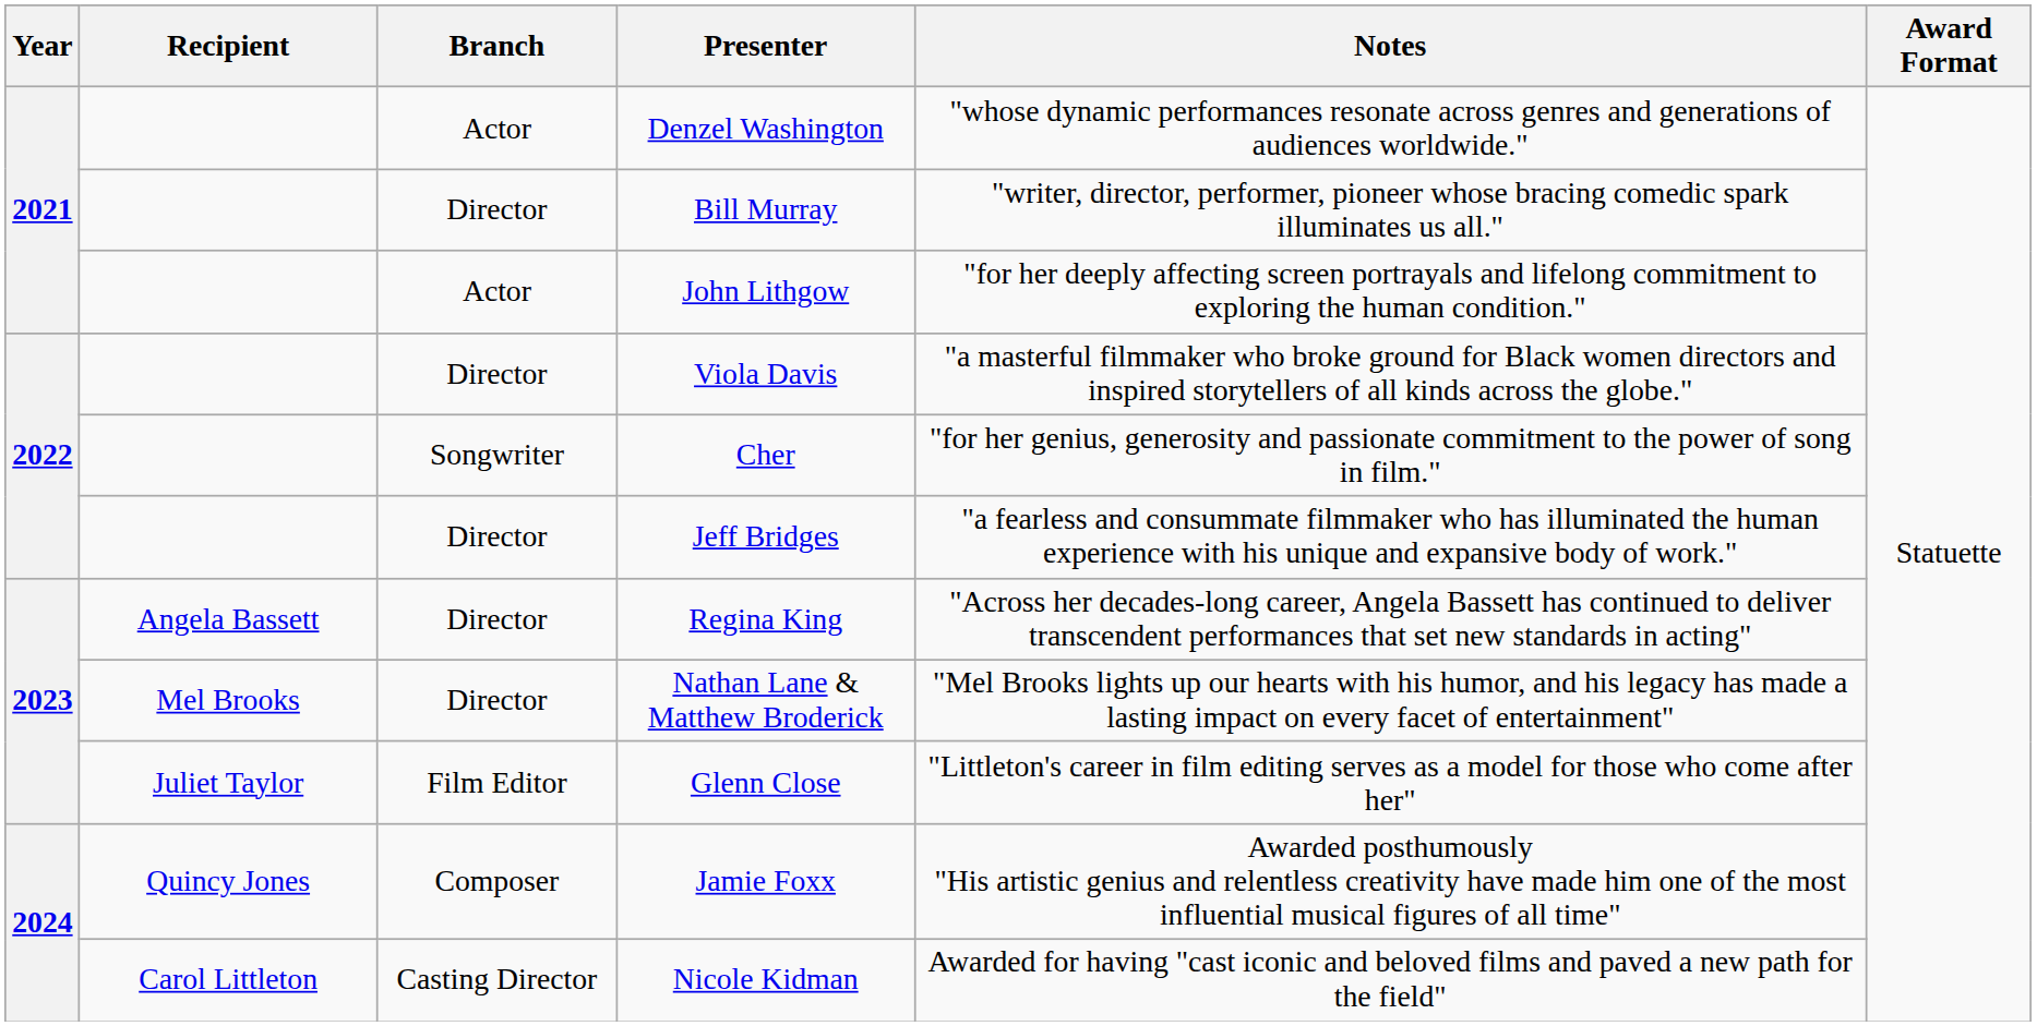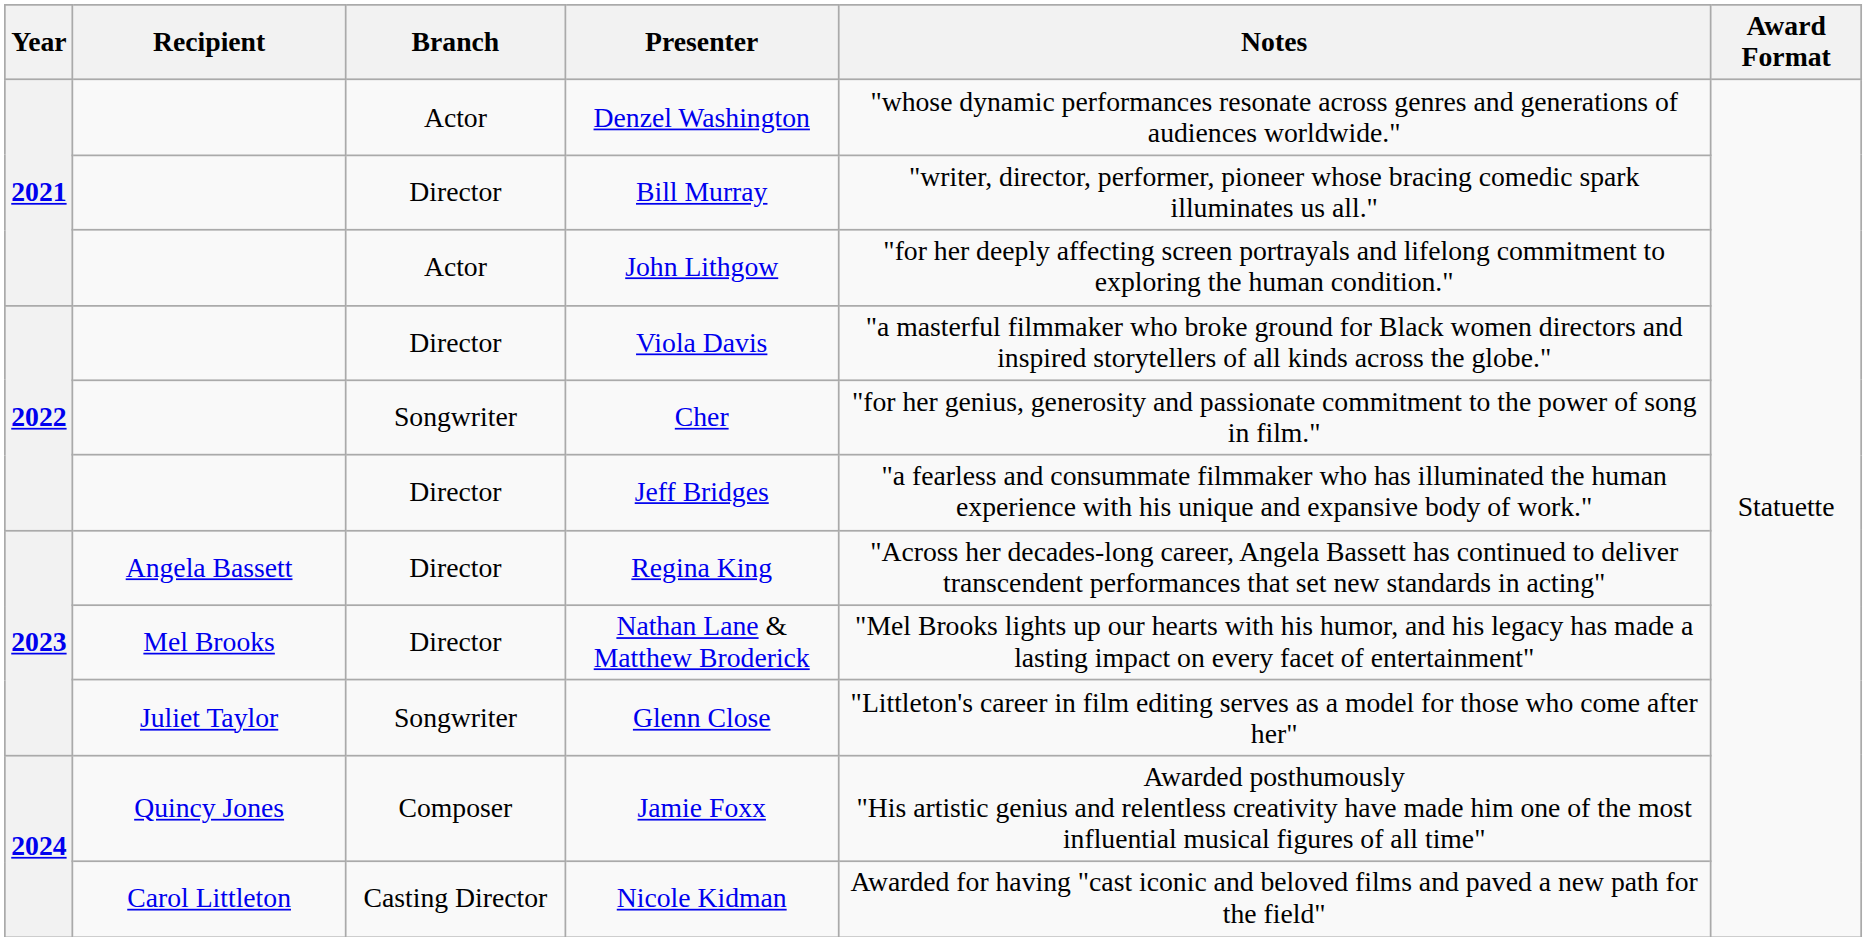 <table class="wikitable plainrowheaders" width="85%" style="text-align:center;">
 <tr>
 <th scope="col">Year</th>
 <th width=150>Recipient</th>
 <th width=120>Branch</th>
 <th width=150>Presenter</th>
 <th scope="col" class="unsortable">Notes</th>
 <th scope="col">Award Format</th>
 </tr>
 <tr>
 <th rowspan="3"><a href='#'>2021</a> <br></th>
 <td></td>
 <td>Actor</td>
 <td><a href='#'>Denzel Washington</a></td>
 <td>"whose dynamic performances resonate across genres and generations of audiences worldwide."</td>
 <td rowspan="11">Statuette</td>
 </tr>
 <tr>
 <td></td>
 <td>Director</td>
 <td><a href='#'>Bill Murray</a></td>
 <td>"writer, director, performer, pioneer whose bracing comedic spark illuminates us all."</td>
 </tr>
 <tr>
 <td></td>
 <td>Actor</td>
 <td><a href='#'>John Lithgow</a></td>
 <td>"for her deeply affecting screen portrayals and lifelong commitment to exploring the human condition."</td>
 </tr>
 <tr>
 <th rowspan="3"><a href='#'>2022</a> <br></th>
 <td></td>
 <td>Director</td>
 <td><a href='#'>Viola Davis</a></td>
 <td>"a masterful filmmaker who broke ground for Black women directors and inspired storytellers of all kinds across the globe."</td>
 </tr>
 <tr>
 <td></td>
 <td>Songwriter</td>
 <td><a href='#'>Cher</a></td>
 <td>"for her genius, generosity and passionate commitment to the power of song in film."</td>
 </tr>
 <tr>
 <td></td>
 <td>Director</td>
 <td><a href='#'>Jeff Bridges</a></td>
 <td>"a fearless and consummate filmmaker who has illuminated the human experience with his unique and expansive body of work."</td>
 </tr>
 <tr>
 <th rowspan="3"><a href='#'>2023</a> <br></th>
 <td><a href='#'>Angela Bassett</a></td>
 <td>Director</td>
 <td><a href='#'>Regina King</a></td>
 <td>"Across her decades-long career, Angela Bassett has continued to deliver transcendent performances that set new standards in acting"</td>
 </tr>
 <tr>
 <td><a href='#'>Mel Brooks</a></td>
 <td>Director</td>
 <td><a href='#'>Nathan Lane</a> & <a href='#'>Matthew Broderick</a></td>
 <td>"Mel Brooks lights up our hearts with his humor, and his legacy has made a lasting impact on every facet of entertainment"</td>
 </tr>
 <tr>
 <td><a href='#'>Juliet Taylor</a></td>
-<td>Film Editor</td>
+<td>Songwriter</td>
 <td><a href='#'>Glenn Close</a></td>
 <td>"Littleton's career in film editing serves as a model for those who come after her"</td>
 </tr>
 <tr>
 <th rowspan="2"><a href='#'>2024</a> <br></th>
 <td><a href='#'>Quincy Jones</a></td>
 <td>Composer</td>
 <td><a href='#'>Jamie Foxx</a></td>
 <td>Awarded posthumously <br> "His artistic genius and relentless creativity have made him one of the most influential musical figures of all time"</td>
 </tr>
 <tr>
 <td><a href='#'>Carol Littleton</a></td>
 <td>Casting Director</td>
 <td><a href='#'>Nicole Kidman</a></td>
 <td>Awarded for having "cast iconic and beloved films and paved a new path for the field"</td>
 </tr>
 </table>
